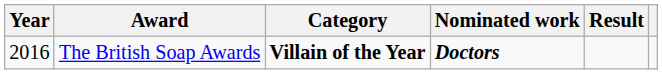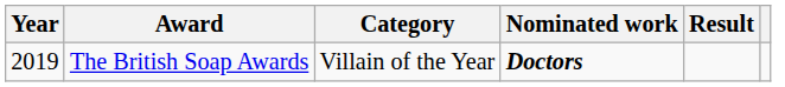 <table class="wikitable sortable">
 <tr>
 <th>Year</th>
 <th>Award</th>
 <th>Category</th>
 <th>Nominated work</th>
 <th>Result</th>
 <th></th>
 </tr>
 <tr>
-<td>2016</td>
+<td>2019</td>
 <td><a href='#'>The British Soap Awards</a></td>
-<td><strong>Villain of the Year</strong></td>
+<td>Villain of the Year</td>
 <td><strong><em>Doctors</em></strong></td>
 <td></td>
 <td align="center"></td>
 </tr>
 </table>
